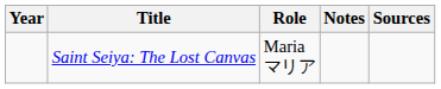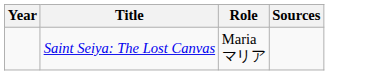 <table class="wikitable sortable">
 <tr>
 <th>Year</th>
 <th>Title</th>
 <th>Role</th>
-<th class="unsortable">Notes</th>
 <th class="unsortable">Sources</th>
 </tr>
 <tr>
 <td></td>
 <td><em><a href='#'>Saint Seiya: The Lost Canvas</a></em></td>
 <td>Maria<br>マリア</td>
 <td></td>
-<td></td>
 </tr>
 </table>
